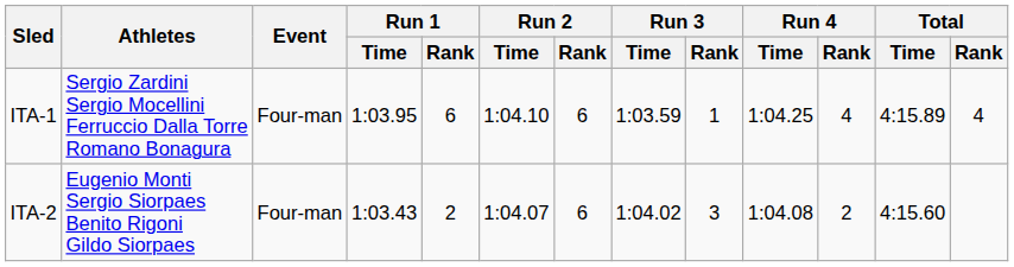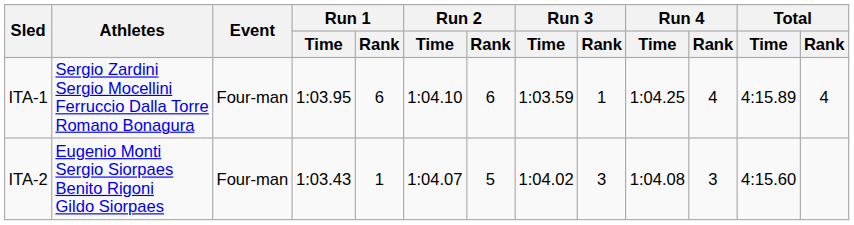 <table class="wikitable"  border="1" style="font-size:90%">
 <tr>
 <th rowspan="2">Sled</th>
 <th rowspan="2">Athletes</th>
 <th rowspan="2">Event</th>
 <th colspan="2">Run 1</th>
 <th colspan="2">Run 2</th>
 <th colspan="2">Run 3</th>
 <th colspan="2">Run 4</th>
 <th colspan="2">Total</th>
 </tr>
 <tr>
 <th>Time</th>
 <th>Rank</th>
 <th>Time</th>
 <th>Rank</th>
 <th>Time</th>
 <th>Rank</th>
 <th>Time</th>
 <th>Rank</th>
 <th>Time</th>
 <th>Rank</th>
 </tr>
 <tr>
 <td align="center">ITA-1</td>
 <td><a href='#'>Sergio Zardini</a><br><a href='#'>Sergio Mocellini</a><br><a href='#'>Ferruccio Dalla Torre</a><br><a href='#'>Romano Bonagura</a></td>
 <td>Four-man</td>
 <td align="center">1:03.95</td>
 <td align="center">6</td>
 <td align="center">1:04.10</td>
 <td align="center">6</td>
 <td align="center">1:03.59</td>
 <td align="center">1</td>
 <td align="center">1:04.25</td>
 <td align="center">4</td>
 <td align="center">4:15.89</td>
 <td align="center">4</td>
 </tr>
 <tr>
 <td align="center">ITA-2</td>
 <td><a href='#'>Eugenio Monti</a><br><a href='#'>Sergio Siorpaes</a><br><a href='#'>Benito Rigoni</a><br><a href='#'>Gildo Siorpaes</a></td>
 <td>Four-man</td>
 <td align="center">1:03.43</td>
-<td align="center">2</td>
+<td align="center">1</td>
 <td align="center">1:04.07</td>
-<td align="center">6</td>
+<td align="center">5</td>
 <td align="center">1:04.02</td>
 <td align="center">3</td>
 <td align="center">1:04.08</td>
-<td align="center">2</td>
+<td align="center">3</td>
 <td align="center">4:15.60</td>
 <td align="center"></td>
 </tr>
 </table>
